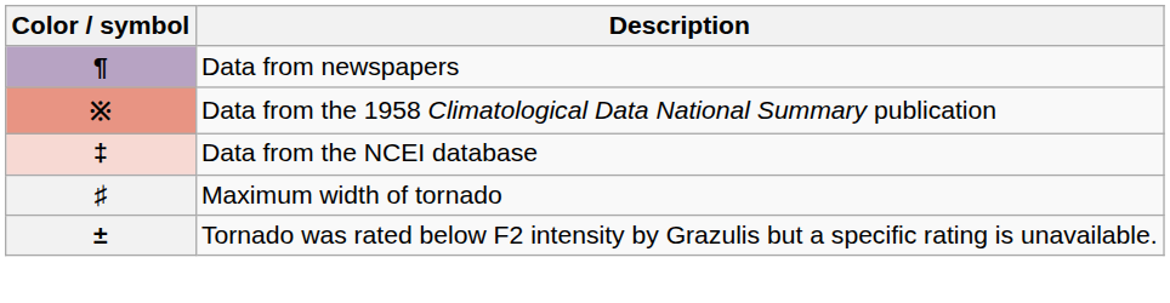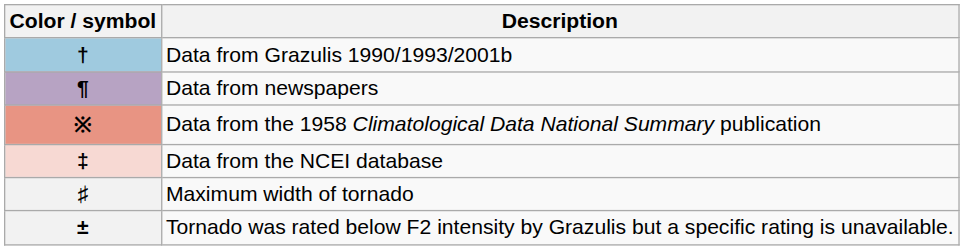 <table class="wikitable">
 <tr>
 <th scope="col">Color / symbol</th>
 <th scope="col">Description</th>
+</tr>
+<tr>
+<th scope="row" style="background-color:#9FCADF;">†</th>
+<td>Data from Grazulis 1990/1993/2001b</td>
 </tr>
 <tr>
 <th scope="row" style="background-color:#B7A3C3;">¶</th>
 <td>Data from newspapers</td>
 </tr>
 <tr>
 <th scope="row" style="background-color:#E89483;">※</th>
 <td>Data from the 1958 <em>Climatological Data National Summary</em> publication</td>
 </tr>
 <tr>
 <th scope="row" style="background-color:#F7D9D3;">‡</th>
 <td>Data from the NCEI database</td>
 </tr>
 <tr>
 <th scope="row">♯</th>
 <td>Maximum width of tornado</td>
 </tr>
 <tr>
 <th scope="row">±</th>
 <td>Tornado was rated below F2 intensity by Grazulis but a specific rating is unavailable.</td>
 </tr>
 </table>
